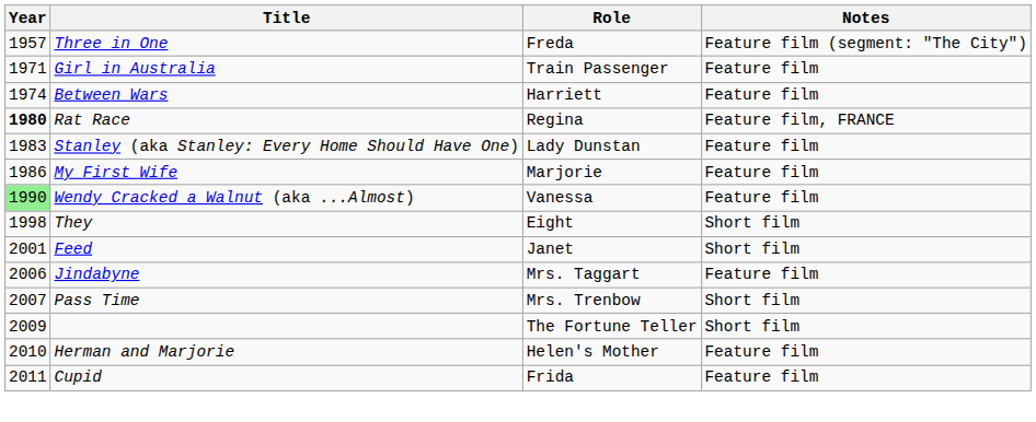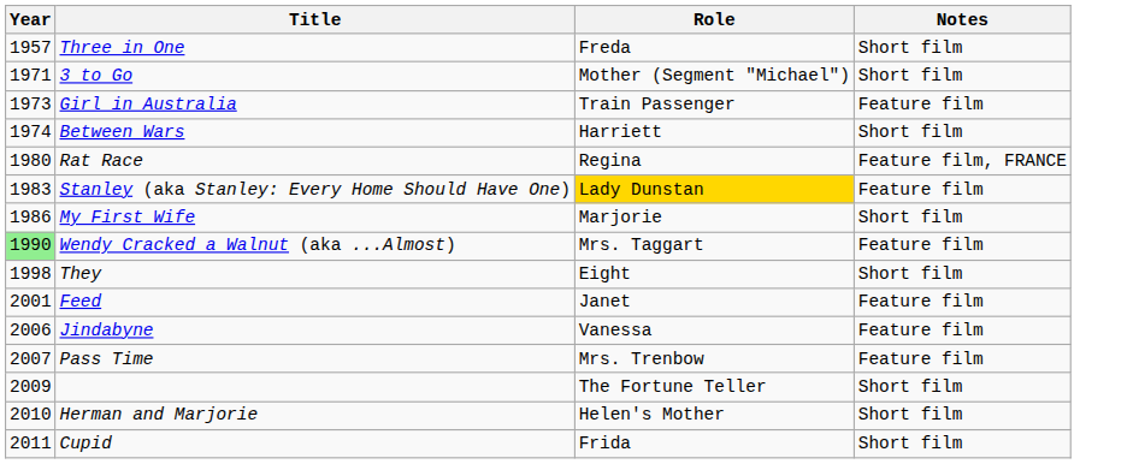 <table class="wikitable sortable">
 <tr>
 <th>Year</th>
 <th>Title</th>
 <th>Role</th>
 <th class="unsortable">Notes</th>
 </tr>
 <tr>
 <td>1957</td>
 <td><em><a href='#'>Three in One</a></em></td>
 <td>Freda</td>
-<td>Feature film (segment: "The City")</td>
+<td>Short film</td>
 </tr>
 <tr>
 <td>1971</td>
+<td><em><a href='#'>3 to Go</a></em></td>
+<td>Mother (Segment "Michael")</td>
+<td>Short film</td>
+</tr>
+<tr>
+<td>1973</td>
 <td><em><a href='#'>Girl in Australia</a></em></td>
 <td>Train Passenger</td>
 <td>Feature film</td>
 </tr>
 <tr>
 <td>1974</td>
 <td><em><a href='#'>Between Wars</a></em></td>
 <td>Harriett</td>
-<td>Feature film</td>
+<td>Short film</td>
 </tr>
 <tr>
-<td><strong>1980</strong></td>
+<td>1980</td>
 <td><em>Rat Race</em> </td>
 <td>Regina</td>
 <td>Feature film, FRANCE</td>
 </tr>
 <tr>
 <td>1983</td>
 <td><em><a href='#'>Stanley</a></em> (aka <em>Stanley: Every Home Should Have One</em>)</td>
-<td>Lady Dunstan</td>
+<td style="background: gold;">Lady Dunstan</td>
 <td>Feature film</td>
 </tr>
 <tr>
 <td>1986</td>
 <td><em><a href='#'>My First Wife</a></em></td>
 <td>Marjorie</td>
-<td>Feature film</td>
+<td>Short film</td>
 </tr>
 <tr>
 <td style="background: lightgreen;">1990</td>
 <td><em><a href='#'>Wendy Cracked a Walnut</a></em> (aka <em>...Almost</em>)</td>
-<td>Vanessa</td>
+<td>Mrs. Taggart</td>
 <td>Feature film</td>
 </tr>
 <tr>
 <td>1998</td>
 <td><em>They</em></td>
 <td>Eight</td>
 <td>Short film</td>
 </tr>
 <tr>
 <td>2001</td>
 <td><em><a href='#'>Feed</a></em></td>
 <td>Janet</td>
-<td>Short film</td>
+<td>Feature film</td>
 </tr>
 <tr>
 <td>2006</td>
 <td><em><a href='#'>Jindabyne</a></em></td>
-<td>Mrs. Taggart</td>
+<td>Vanessa</td>
 <td>Feature film</td>
 </tr>
 <tr>
 <td>2007</td>
 <td><em>Pass Time</em></td>
 <td>Mrs. Trenbow</td>
-<td>Short film</td>
+<td>Feature film</td>
 </tr>
 <tr>
 <td>2009</td>
 <td><em></em></td>
 <td>The Fortune Teller</td>
 <td>Short film</td>
 </tr>
 <tr>
 <td>2010</td>
 <td><em>Herman and Marjorie</em></td>
 <td>Helen's Mother</td>
-<td>Feature film</td>
+<td>Short film</td>
 </tr>
 <tr>
 <td>2011</td>
 <td><em>Cupid</em></td>
 <td>Frida</td>
-<td>Feature film</td>
+<td>Short film</td>
 </tr>
 </table>
